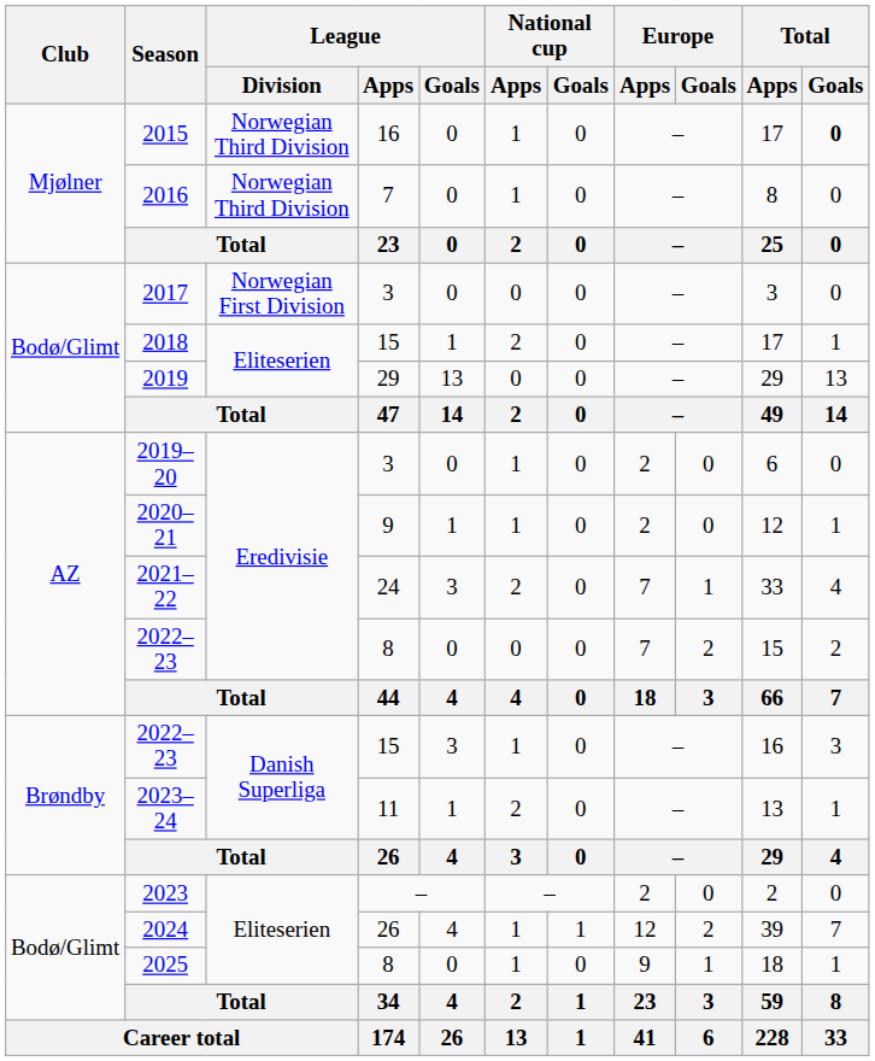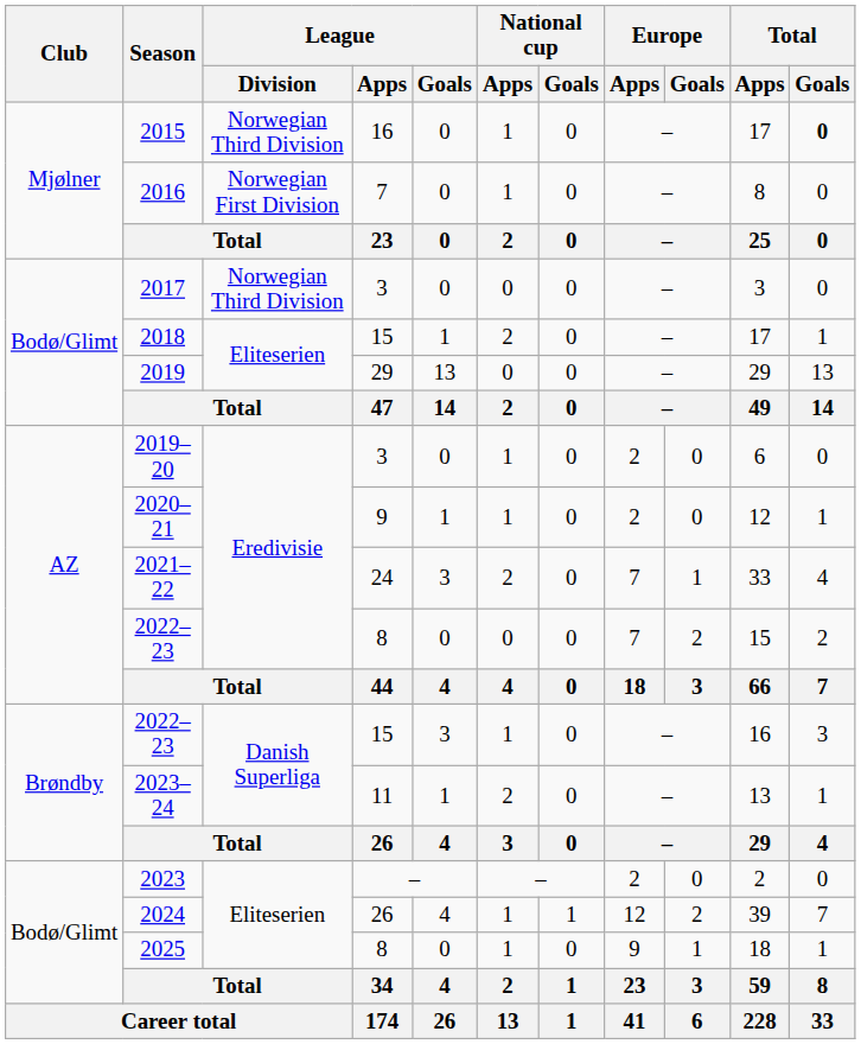 <table class="wikitable" style="text-align:center">
 <tr>
 <th rowspan="2">Club</th>
 <th rowspan="2">Season</th>
 <th colspan="3">League</th>
 <th colspan="2">National cup</th>
 <th colspan="2">Europe</th>
 <th colspan="2">Total</th>
 </tr>
 <tr>
 <th>Division</th>
 <th>Apps</th>
 <th>Goals</th>
 <th>Apps</th>
 <th>Goals</th>
 <th>Apps</th>
 <th>Goals</th>
 <th>Apps</th>
 <th>Goals</th>
 </tr>
 <tr>
 <td rowspan="3"><a href='#'>Mjølner</a></td>
 <td><a href='#'>2015</a></td>
 <td><a href='#'>Norwegian Third Division</a></td>
 <td>16</td>
 <td>0</td>
 <td>1</td>
 <td>0</td>
 <td colspan="2">–</td>
 <td>17</td>
 <td><strong>0</strong></td>
 </tr>
 <tr>
 <td><a href='#'>2016</a></td>
-<td><a href='#'>Norwegian Third Division</a></td>
+<td><a href='#'>Norwegian First Division</a></td>
 <td>7</td>
 <td>0</td>
 <td>1</td>
 <td>0</td>
 <td colspan="2">–</td>
 <td>8</td>
 <td>0</td>
 </tr>
 <tr>
 <th colspan="2">Total</th>
 <th>23</th>
 <th>0</th>
 <th>2</th>
 <th>0</th>
 <th colspan="2">–</th>
 <th>25</th>
 <th>0</th>
 </tr>
 <tr>
 <td rowspan="4"><a href='#'>Bodø/Glimt</a></td>
 <td><a href='#'>2017</a></td>
-<td><a href='#'>Norwegian First Division</a></td>
+<td><a href='#'>Norwegian Third Division</a></td>
 <td>3</td>
 <td>0</td>
 <td>0</td>
 <td>0</td>
 <td colspan="2">–</td>
 <td>3</td>
 <td>0</td>
 </tr>
 <tr>
 <td><a href='#'>2018</a></td>
 <td rowspan="2"><a href='#'>Eliteserien</a></td>
 <td>15</td>
 <td>1</td>
 <td>2</td>
 <td>0</td>
 <td colspan="2">–</td>
 <td>17</td>
 <td>1</td>
 </tr>
 <tr>
 <td><a href='#'>2019</a></td>
 <td>29</td>
 <td>13</td>
 <td>0</td>
 <td>0</td>
 <td colspan="2">–</td>
 <td>29</td>
 <td>13</td>
 </tr>
 <tr>
 <th colspan="2">Total</th>
 <th>47</th>
 <th>14</th>
 <th>2</th>
 <th>0</th>
 <th colspan="2">–</th>
 <th>49</th>
 <th>14</th>
 </tr>
 <tr>
 <td rowspan="5"><a href='#'>AZ</a></td>
 <td><a href='#'>2019–20</a></td>
 <td rowspan="4"><a href='#'>Eredivisie</a></td>
 <td>3</td>
 <td>0</td>
 <td>1</td>
 <td>0</td>
 <td>2</td>
 <td>0</td>
 <td>6</td>
 <td>0</td>
 </tr>
 <tr>
 <td><a href='#'>2020–21</a></td>
 <td>9</td>
 <td>1</td>
 <td>1</td>
 <td>0</td>
 <td>2</td>
 <td>0</td>
 <td>12</td>
 <td>1</td>
 </tr>
 <tr>
 <td><a href='#'>2021–22</a></td>
 <td>24</td>
 <td>3</td>
 <td>2</td>
 <td>0</td>
 <td>7</td>
 <td>1</td>
 <td>33</td>
 <td>4</td>
 </tr>
 <tr>
 <td><a href='#'>2022–23</a></td>
 <td>8</td>
 <td>0</td>
 <td>0</td>
 <td>0</td>
 <td>7</td>
 <td>2</td>
 <td>15</td>
 <td>2</td>
 </tr>
 <tr>
 <th colspan="2">Total</th>
 <th>44</th>
 <th>4</th>
 <th>4</th>
 <th>0</th>
 <th>18</th>
 <th>3</th>
 <th>66</th>
 <th>7</th>
 </tr>
 <tr>
 <td rowspan="3"><a href='#'>Brøndby</a></td>
 <td><a href='#'>2022–23</a></td>
 <td rowspan="2"><a href='#'>Danish Superliga</a></td>
 <td>15</td>
 <td>3</td>
 <td>1</td>
 <td>0</td>
 <td colspan="2">–</td>
 <td>16</td>
 <td>3</td>
 </tr>
 <tr>
 <td><a href='#'>2023–24</a></td>
 <td>11</td>
 <td>1</td>
 <td>2</td>
 <td>0</td>
 <td colspan="2">–</td>
 <td>13</td>
 <td>1</td>
 </tr>
 <tr>
 <th colspan="2">Total</th>
 <th>26</th>
 <th>4</th>
 <th>3</th>
 <th>0</th>
 <th colspan="2">–</th>
 <th>29</th>
 <th>4</th>
 </tr>
 <tr>
 <td rowspan="4">Bodø/Glimt</td>
 <td><a href='#'>2023</a></td>
 <td rowspan="3">Eliteserien</td>
 <td colspan="2">–</td>
 <td colspan="2">–</td>
 <td>2</td>
 <td>0</td>
 <td>2</td>
 <td>0</td>
 </tr>
 <tr>
 <td><a href='#'>2024</a></td>
 <td>26</td>
 <td>4</td>
 <td>1</td>
 <td>1</td>
 <td>12</td>
 <td>2</td>
 <td>39</td>
 <td>7</td>
 </tr>
 <tr>
 <td><a href='#'>2025</a></td>
 <td>8</td>
 <td>0</td>
 <td>1</td>
 <td>0</td>
 <td>9</td>
 <td>1</td>
 <td>18</td>
 <td>1</td>
 </tr>
 <tr>
 <th colspan="2">Total</th>
 <th>34</th>
 <th>4</th>
 <th>2</th>
 <th>1</th>
 <th>23</th>
 <th>3</th>
 <th>59</th>
 <th>8</th>
 </tr>
 <tr>
 <th colspan="3">Career total</th>
 <th>174</th>
 <th>26</th>
 <th>13</th>
 <th>1</th>
 <th>41</th>
 <th>6</th>
 <th>228</th>
 <th>33</th>
 </tr>
 </table>
